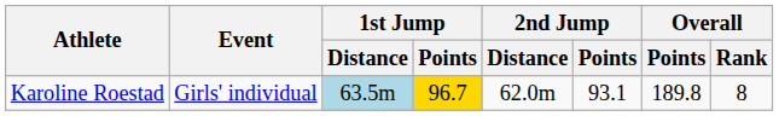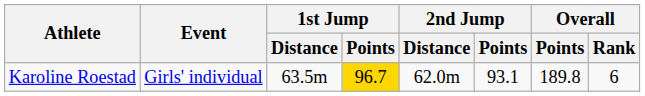 <table class="wikitable">
 <tr>
 <th rowspan="2">Athlete</th>
 <th rowspan="2">Event</th>
 <th colspan="2">1st Jump</th>
 <th colspan="2">2nd Jump</th>
 <th colspan="2">Overall</th>
 </tr>
 <tr>
 <th>Distance</th>
 <th>Points</th>
 <th>Distance</th>
 <th>Points</th>
 <th>Points</th>
 <th>Rank</th>
 </tr>
 <tr>
 <td><a href='#'>Karoline Roestad</a></td>
 <td><a href='#'>Girls' individual</a></td>
-<td align="center" style="background: lightblue;">63.5m</td>
+<td align="center">63.5m</td>
 <td align="center" style="background: gold;">96.7</td>
 <td align="center">62.0m</td>
 <td align="center">93.1</td>
 <td align="center">189.8</td>
-<td align="center">8</td>
+<td align="center">6</td>
 </tr>
 </table>
